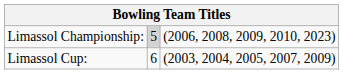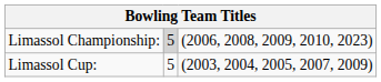 <table class="wikitable">
 <tr>
 <th colspan=3>Bowling Team Titles</th>
 </tr>
 <tr>
 <td>Limassol Championship:</td>
 <td style="background: lightgrey;">5</td>
 <td>(2006, 2008, 2009, 2010, 2023)</td>
 </tr>
 <tr>
 <td>Limassol Cup:</td>
-<td>6</td>
+<td>5</td>
 <td>(2003, 2004, 2005, 2007, 2009)</td>
 </tr>
 </table>
